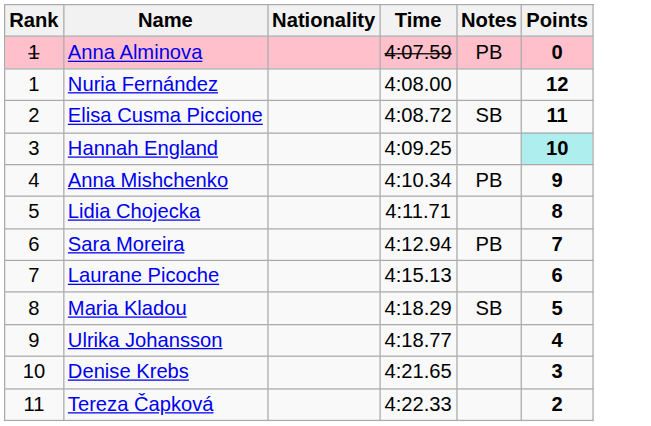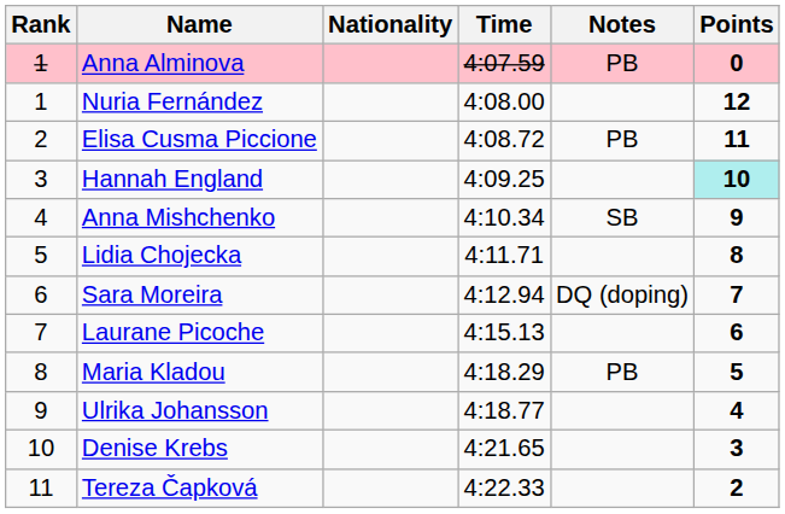 <table class="wikitable sortable" style="text-align:center">
 <tr>
 <th>Rank</th>
 <th>Name</th>
 <th>Nationality</th>
 <th>Time</th>
 <th>Notes</th>
 <th>Points</th>
 </tr>
 <tr bgcolor=pink>
 <td><s>1 </s></td>
 <td align=left><a href='#'>Anna Alminova</a></td>
 <td align=left></td>
 <td><s>4:07.59 </s></td>
 <td>PB</td>
 <td><strong>0</strong></td>
 </tr>
 <tr>
 <td>1</td>
 <td align=left><a href='#'>Nuria Fernández</a></td>
 <td align=left></td>
 <td>4:08.00</td>
 <td></td>
 <td><strong>12</strong></td>
 </tr>
 <tr>
 <td>2</td>
 <td align=left><a href='#'>Elisa Cusma Piccione</a></td>
 <td align=left></td>
 <td>4:08.72</td>
-<td>SB</td>
+<td>PB</td>
 <td><strong>11</strong></td>
 </tr>
 <tr>
 <td>3</td>
 <td align=left><a href='#'>Hannah England</a></td>
 <td align=left></td>
 <td>4:09.25</td>
 <td></td>
 <td style="background: paleturquoise;"><strong>10</strong></td>
 </tr>
 <tr>
 <td>4</td>
 <td align=left><a href='#'>Anna Mishchenko</a></td>
 <td align=left></td>
 <td>4:10.34</td>
-<td>PB</td>
+<td>SB</td>
 <td><strong>9</strong></td>
 </tr>
 <tr>
 <td>5</td>
 <td align=left><a href='#'>Lidia Chojecka</a></td>
 <td align=left></td>
 <td>4:11.71</td>
 <td></td>
 <td><strong>8</strong></td>
 </tr>
 <tr>
 <td>6</td>
 <td align=left><a href='#'>Sara Moreira</a></td>
 <td align=left></td>
 <td>4:12.94</td>
-<td>PB</td>
+<td>DQ (doping)</td>
 <td><strong>7</strong></td>
 </tr>
 <tr>
 <td>7</td>
 <td align=left><a href='#'>Laurane Picoche</a></td>
 <td align=left></td>
 <td>4:15.13</td>
 <td></td>
 <td><strong>6</strong></td>
 </tr>
 <tr>
 <td>8</td>
 <td align=left><a href='#'>Maria Kladou</a></td>
 <td align=left></td>
 <td>4:18.29</td>
-<td>SB</td>
+<td>PB</td>
 <td><strong>5</strong></td>
 </tr>
 <tr>
 <td>9</td>
 <td align=left><a href='#'>Ulrika Johansson</a></td>
 <td align=left></td>
 <td>4:18.77</td>
 <td></td>
 <td><strong>4</strong></td>
 </tr>
 <tr>
 <td>10</td>
 <td align=left><a href='#'>Denise Krebs</a></td>
 <td align=left></td>
 <td>4:21.65</td>
 <td></td>
 <td><strong>3</strong></td>
 </tr>
 <tr>
 <td>11</td>
 <td align=left><a href='#'>Tereza Čapková</a></td>
 <td align=left></td>
 <td>4:22.33</td>
 <td></td>
 <td><strong>2</strong></td>
 </tr>
 </table>
